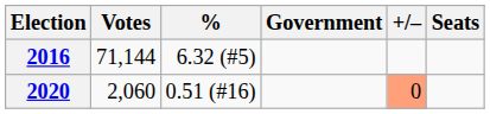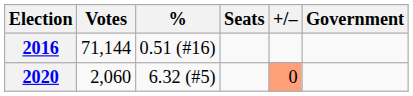 <table class=wikitable style="text-align: right;">
 <tr>
 <th>Election</th>
 <th>Votes</th>
 <th>%</th>
+<th>Seats</th>
+<th>+/–</th>
 <th>Government</th>
-<th>+/–</th>
-<th>Seats</th>
 </tr>
 <tr>
 <th><a href='#'>2016</a></th>
 <td>71,144</td>
-<td>6.32 (#5)</td>
+<td>0.51 (#16)</td>
 <td></td>
 <td></td>
 <td></td>
 </tr>
 <tr>
 <th><a href='#'>2020</a></th>
 <td>2,060</td>
-<td>0.51 (#16)</td>
+<td>6.32 (#5)</td>
 <td></td>
 <td style="background: lightsalmon;"> 0</td>
 <td></td>
 </tr>
 </table>
